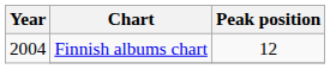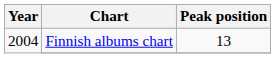 <table class="wikitable">
 <tr>
 <th>Year</th>
 <th>Chart</th>
 <th>Peak position</th>
 </tr>
 <tr>
 <td rowspan="7">2004</td>
 <td><a href='#'>Finnish albums chart</a></td>
-<td align="center">12</td>
+<td align="center">13</td>
 </tr>
 <tr>
 </tr>
 </table>
